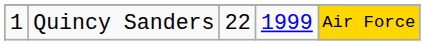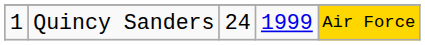 <table class="wikitable">
 <tr>
 </tr>
 <tr>
 <td>1</td>
 <td>Quincy Sanders</td>
-<td>22</td>
+<td>24</td>
 <td><a href='#'>1999</a></td>
 <td style="background: gold; font-size:80%;">Air Force</td>
 </tr>
 </table>
